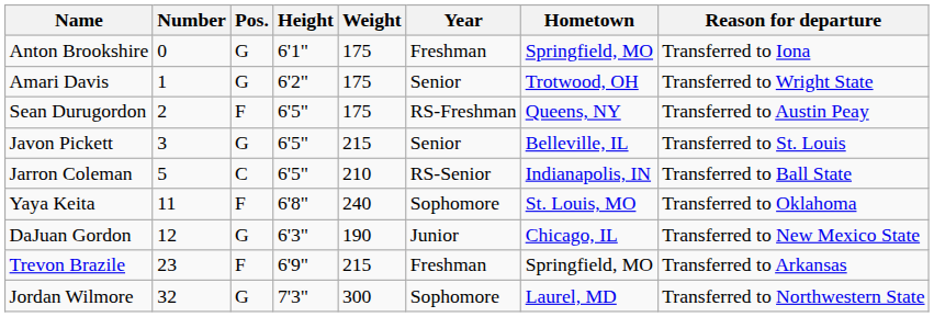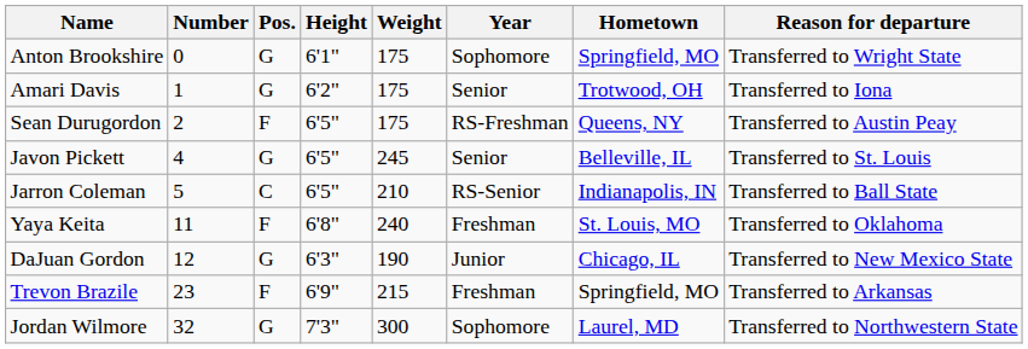 <table class="wikitable sortable" border="1">
 <tr>
 <th>Name</th>
 <th>Number</th>
 <th>Pos.</th>
 <th>Height</th>
 <th>Weight</th>
 <th>Year</th>
 <th>Hometown</th>
 <th class="unsortable">Reason for departure</th>
 </tr>
 <tr>
 <td>Anton Brookshire</td>
 <td>0</td>
 <td>G</td>
 <td>6'1"</td>
 <td>175</td>
-<td>Freshman</td>
+<td>Sophomore</td>
 <td><a href='#'>Springfield, MO</a></td>
-<td>Transferred to <a href='#'>Iona</a></td>
+<td>Transferred to <a href='#'>Wright State</a></td>
 </tr>
 <tr>
 <td>Amari Davis</td>
 <td>1</td>
 <td>G</td>
 <td>6'2"</td>
 <td>175</td>
 <td>Senior</td>
 <td><a href='#'>Trotwood, OH</a></td>
-<td>Transferred to <a href='#'>Wright State</a></td>
+<td>Transferred to <a href='#'>Iona</a></td>
 </tr>
 <tr>
 <td>Sean Durugordon</td>
 <td>2</td>
 <td>F</td>
 <td>6'5"</td>
 <td>175</td>
 <td>RS-Freshman</td>
 <td><a href='#'>Queens, NY</a></td>
 <td>Transferred to <a href='#'>Austin Peay</a></td>
 </tr>
 <tr>
 <td>Javon Pickett</td>
-<td>3</td>
+<td>4</td>
 <td>G</td>
 <td>6'5"</td>
-<td>215</td>
+<td>245</td>
 <td>Senior</td>
 <td><a href='#'>Belleville, IL</a></td>
 <td>Transferred to <a href='#'>St. Louis</a></td>
 </tr>
 <tr>
 <td>Jarron Coleman</td>
 <td>5</td>
 <td>C</td>
 <td>6'5"</td>
 <td>210</td>
 <td>RS-Senior</td>
 <td><a href='#'>Indianapolis, IN</a></td>
 <td>Transferred to <a href='#'>Ball State</a></td>
 </tr>
 <tr>
 <td>Yaya Keita</td>
 <td>11</td>
 <td>F</td>
 <td>6'8"</td>
 <td>240</td>
-<td>Sophomore</td>
+<td>Freshman</td>
 <td><a href='#'>St. Louis, MO</a></td>
 <td>Transferred to <a href='#'>Oklahoma</a></td>
 </tr>
 <tr>
 <td>DaJuan Gordon</td>
 <td>12</td>
 <td>G</td>
 <td>6'3"</td>
 <td>190</td>
 <td>Junior</td>
 <td><a href='#'>Chicago, IL</a></td>
 <td>Transferred to <a href='#'>New Mexico State</a></td>
 </tr>
 <tr>
 <td><a href='#'>Trevon Brazile</a></td>
 <td>23</td>
 <td>F</td>
 <td>6'9"</td>
 <td>215</td>
 <td>Freshman</td>
 <td>Springfield, MO</td>
 <td>Transferred to <a href='#'>Arkansas</a></td>
 </tr>
 <tr>
 <td>Jordan Wilmore</td>
 <td>32</td>
 <td>G</td>
 <td>7'3"</td>
 <td>300</td>
 <td>Sophomore</td>
 <td><a href='#'>Laurel, MD</a></td>
 <td>Transferred to <a href='#'>Northwestern State</a></td>
 </tr>
 </table>
